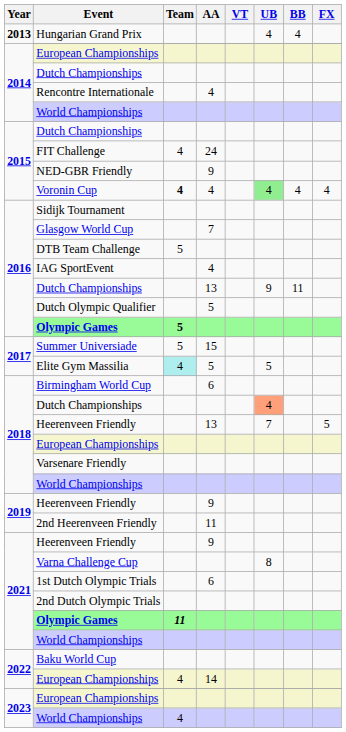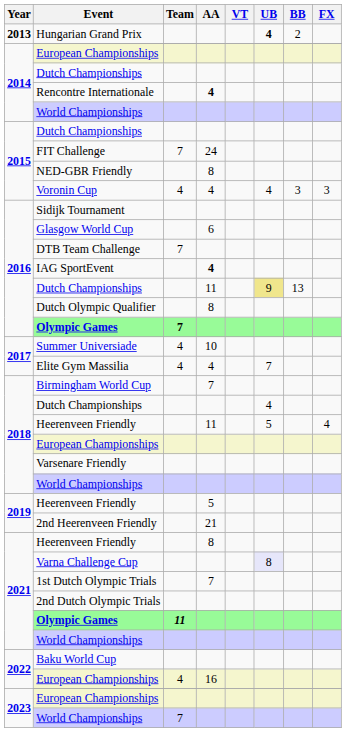 <table class="wikitable" style="text-align:center; font-size:95%;">
 <tr>
 <th align="center">Year</th>
 <th align="center">Event</th>
 <th style="width:30px;">Team</th>
 <th style="width:30px;">AA</th>
 <th style="width:30px;"><a href='#'>VT</a></th>
 <th style="width:30px;"><a href='#'>UB</a></th>
 <th style="width:30px;"><a href='#'>BB</a></th>
 <th style="width:30px;"><a href='#'>FX</a></th>
 </tr>
 <tr>
 <td rowspan="1"><strong>2013</strong></td>
 <td align=left>Hungarian Grand Prix</td>
 <td></td>
 <td></td>
 <td></td>
-<td>4</td>
-<td>4</td>
+<td><strong>4</strong></td>
+<td>2</td>
 <td></td>
 </tr>
 <tr>
 <td rowspan="5"><strong><a href='#'>2014</a></strong></td>
 </tr>
 <tr bgcolor=#F5F6CE>
 <td align=left><a href='#'>European Championships</a></td>
 <td></td>
 <td></td>
 <td></td>
 <td></td>
 <td></td>
 <td></td>
 </tr>
 <tr>
 <td align=left><a href='#'>Dutch Championships</a></td>
 <td></td>
 <td></td>
 <td></td>
 <td></td>
 <td></td>
 </tr>
 <tr>
 <td align=left>Rencontre Internationale</td>
 <td></td>
-<td>4</td>
+<td><strong>4</strong></td>
 <td></td>
 <td></td>
 <td></td>
 <td></td>
 </tr>
 <tr bgcolor=#CCCCFF>
 <td align=left><a href='#'>World Championships</a></td>
 <td></td>
 <td></td>
 <td></td>
 <td></td>
 <td></td>
 <td></td>
 </tr>
 <tr>
 <td rowspan="4"><strong><a href='#'>2015</a></strong></td>
 <td align=left><a href='#'>Dutch Championships</a></td>
 <td></td>
 <td></td>
 <td></td>
 <td></td>
 <td></td>
 <td></td>
 </tr>
 <tr>
 <td align=left>FIT Challenge</td>
-<td>4</td>
+<td>7</td>
 <td>24</td>
 <td></td>
 <td></td>
 <td></td>
 <td></td>
 </tr>
 <tr>
 <td align=left>NED-GBR Friendly</td>
 <td></td>
-<td>9</td>
+<td>8</td>
 <td></td>
 <td></td>
 <td></td>
 <td></td>
 </tr>
 <tr>
 <td align=left><a href='#'>Voronin Cup</a></td>
-<td><strong>4</strong></td>
+<td>4</td>
 <td>4</td>
 <td></td>
-<td style="background: lightgreen;">4</td>
 <td>4</td>
-<td>4</td>
+<td>3</td>
+<td>3</td>
 </tr>
 <tr>
 <td rowspan="7"><strong><a href='#'>2016</a></strong></td>
 <td align=left>Sidijk Tournament</td>
 <td></td>
 <td></td>
 <td></td>
 <td></td>
 <td></td>
 <td></td>
 </tr>
 <tr>
 <td align=left><a href='#'>Glasgow World Cup</a></td>
 <td></td>
-<td>7</td>
+<td>6</td>
 <td></td>
 <td></td>
 <td></td>
 <td></td>
 </tr>
 <tr>
 <td align=left>DTB Team Challenge</td>
-<td>5</td>
+<td>7</td>
 <td></td>
 <td></td>
 <td></td>
 <td></td>
 <td></td>
 </tr>
 <tr>
 <td align=left>IAG SportEvent</td>
 <td></td>
-<td>4</td>
+<td><strong>4</strong></td>
 <td></td>
 <td></td>
 <td></td>
 <td></td>
 </tr>
 <tr>
 <td align=left><a href='#'>Dutch Championships</a></td>
 <td></td>
+<td>11</td>
+<td></td>
+<td style="background: khaki;">9</td>
 <td>13</td>
-<td></td>
-<td>9</td>
-<td>11</td>
 <td></td>
 </tr>
 <tr>
 <td align=left>Dutch Olympic Qualifier</td>
 <td></td>
-<td>5</td>
+<td>8</td>
 <td></td>
 <td></td>
 <td></td>
 <td></td>
 </tr>
 <tr bgcolor=98FB98>
 <td align=left><strong><a href='#'>Olympic Games</a></strong></td>
-<td><strong>5</strong></td>
+<td><strong>7</strong></td>
 <td></td>
 <td></td>
 <td></td>
 <td></td>
 <td></td>
 </tr>
 <tr>
 <td rowspan="2"><strong><a href='#'>2017</a></strong></td>
 <td align=left><a href='#'>Summer Universiade</a></td>
-<td>5</td>
-<td>15</td>
+<td>4</td>
+<td>10</td>
 <td></td>
 <td></td>
 <td></td>
 <td></td>
 </tr>
 <tr>
 <td align=left>Elite Gym Massilia</td>
-<td style="background: paleturquoise;">4</td>
-<td>5</td>
+<td>4</td>
+<td>4</td>
 <td></td>
-<td>5</td>
+<td>7</td>
 <td></td>
 <td></td>
 </tr>
 <tr>
 <td rowspan="6"><strong><a href='#'>2018</a></strong></td>
 <td align=left><a href='#'>Birmingham World Cup</a></td>
 <td></td>
-<td>6</td>
+<td>7</td>
 <td></td>
 <td></td>
 <td></td>
 <td></td>
 </tr>
 <tr>
 <td align=left>Dutch Championships</td>
 <td></td>
 <td></td>
 <td></td>
-<td style="background: lightsalmon;">4</td>
+<td>4</td>
 <td></td>
 <td></td>
 </tr>
 <tr>
 <td align=left>Heerenveen Friendly</td>
 <td></td>
-<td>13</td>
-<td></td>
-<td>7</td>
+<td>11</td>
 <td></td>
 <td>5</td>
+<td></td>
+<td>4</td>
 </tr>
 <tr bgcolor=#F5F6CE>
 <td align=left><a href='#'>European Championships</a></td>
 <td></td>
 <td></td>
 <td></td>
 <td></td>
 <td></td>
 <td></td>
 </tr>
 <tr>
 <td align=left>Varsenare Friendly</td>
 <td></td>
 <td></td>
 <td></td>
 <td></td>
 <td></td>
 <td></td>
 </tr>
 <tr bgcolor=#CCCCFF>
 <td align=left><a href='#'>World Championships</a></td>
 <td></td>
 <td></td>
 <td></td>
 <td></td>
 <td></td>
 <td></td>
 </tr>
 <tr>
 <td rowspan="2"><strong><a href='#'>2019</a></strong></td>
 <td align=left>Heerenveen Friendly</td>
 <td></td>
-<td>9</td>
+<td>5</td>
 <td></td>
 <td></td>
 <td></td>
 <td></td>
 </tr>
 <tr>
 <td align=left>2nd Heerenveen Friendly</td>
 <td></td>
-<td>11</td>
+<td>21</td>
 <td></td>
 <td></td>
 <td></td>
 <td></td>
 </tr>
 <tr>
 <td rowspan="6"><strong><a href='#'>2021</a></strong></td>
 <td align=left>Heerenveen Friendly</td>
 <td></td>
-<td>9</td>
+<td>8</td>
 <td></td>
 <td></td>
 <td></td>
 <td></td>
 </tr>
 <tr>
 <td align=left><a href='#'>Varna Challenge Cup</a></td>
 <td></td>
 <td></td>
 <td></td>
-<td>8</td>
+<td style="background: lavender;">8</td>
 <td></td>
 <td></td>
 </tr>
 <tr>
 <td align=left>1st Dutch Olympic Trials</td>
 <td></td>
-<td>6</td>
+<td>7</td>
 <td></td>
 <td></td>
 <td></td>
 <td></td>
 </tr>
 <tr>
 <td align=left>2nd Dutch Olympic Trials</td>
 <td></td>
 <td></td>
 <td></td>
 <td></td>
 <td></td>
 <td></td>
 </tr>
 <tr bgcolor=98FB98>
 <td align=left><strong><a href='#'>Olympic Games</a></strong></td>
 <td><strong><em>11</em></strong></td>
 <td></td>
 <td></td>
 <td></td>
 <td></td>
 <td></td>
 </tr>
 <tr bgcolor=#CCCCFF>
 <td align=left><a href='#'>World Championships</a></td>
 <td></td>
 <td></td>
 <td></td>
 <td></td>
 <td></td>
 <td></td>
 </tr>
 <tr>
 <td rowspan="2"><strong><a href='#'>2022</a></strong></td>
 <td align=left><a href='#'>Baku World Cup</a></td>
 <td></td>
 <td></td>
 <td></td>
 <td></td>
 <td></td>
 <td></td>
 </tr>
 <tr bgcolor=#F5F6CE>
 <td align=left><a href='#'>European Championships</a></td>
 <td>4</td>
-<td>14</td>
+<td>16</td>
 <td></td>
 <td></td>
 <td></td>
 <td></td>
 </tr>
 <tr>
 <td rowspan="3"><strong><a href='#'>2023</a></strong></td>
 </tr>
 <tr bgcolor=#F5F6CE>
 <td align=left><a href='#'>European Championships</a></td>
 <td></td>
 <td></td>
 <td></td>
 <td></td>
 <td></td>
 <td></td>
 </tr>
 <tr bgcolor=#CCCCFF>
 <td align=left><a href='#'>World Championships</a></td>
-<td>4</td>
+<td>7</td>
 <td></td>
 <td></td>
 <td></td>
 <td></td>
 <td></td>
 </tr>
 </table>
